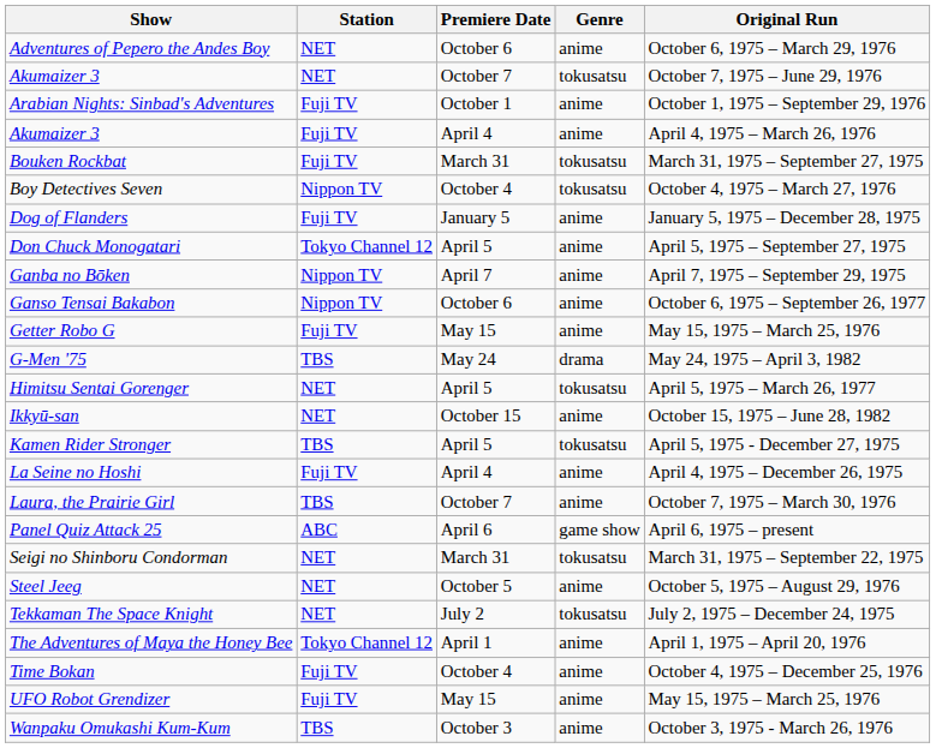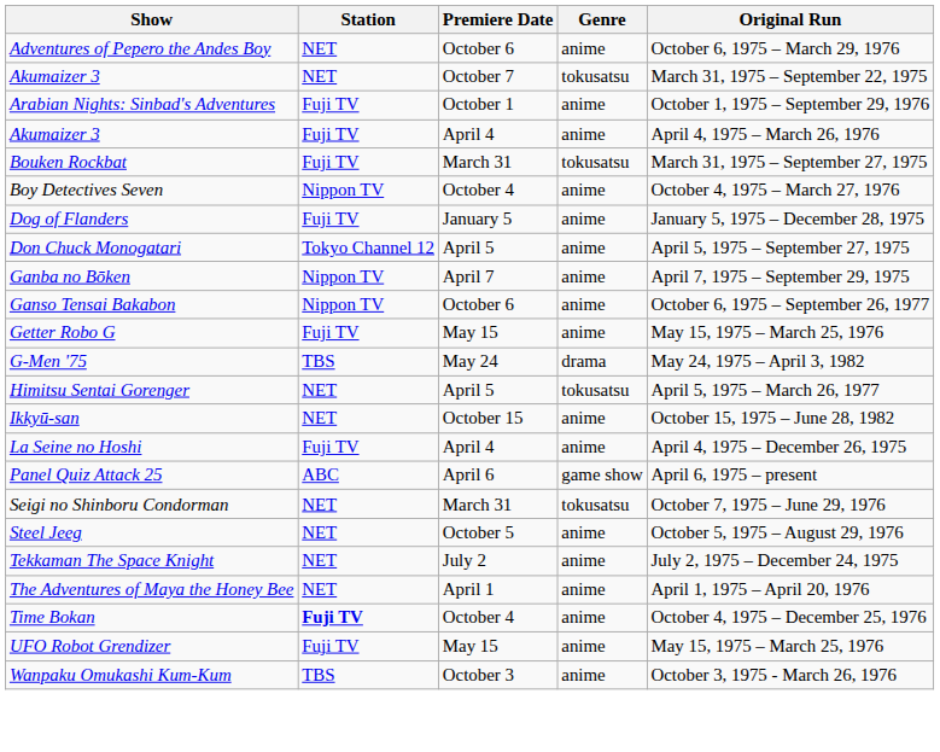 <table class="wikitable sortable">
 <tr>
 <th>Show</th>
 <th>Station</th>
 <th>Premiere Date</th>
 <th>Genre</th>
 <th>Original Run</th>
 </tr>
 <tr>
 <td><em><a href='#'>Adventures of Pepero the Andes Boy</a></em></td>
 <td><a href='#'>NET</a></td>
 <td>October 6</td>
 <td>anime</td>
 <td>October 6, 1975 – March 29, 1976</td>
 </tr>
 <tr>
 <td><em><a href='#'>Akumaizer 3</a></em></td>
 <td><a href='#'>NET</a></td>
 <td>October 7</td>
 <td>tokusatsu</td>
-<td>October 7, 1975 – June 29, 1976</td>
+<td>March 31, 1975 – September 22, 1975</td>
 </tr>
 <tr>
 <td><em><a href='#'>Arabian Nights: Sinbad's Adventures</a></em></td>
 <td><a href='#'>Fuji TV</a></td>
 <td>October 1</td>
 <td>anime</td>
 <td>October 1, 1975 – September 29, 1976</td>
 </tr>
 <tr>
 <td><em><a href='#'>Akumaizer 3</a></em></td>
 <td><a href='#'>Fuji TV</a></td>
 <td>April 4</td>
 <td>anime</td>
 <td>April 4, 1975 – March 26, 1976</td>
 </tr>
 <tr>
 <td><em><a href='#'>Bouken Rockbat</a></em></td>
 <td><a href='#'>Fuji TV</a></td>
 <td>March 31</td>
 <td>tokusatsu</td>
 <td>March 31, 1975 – September 27, 1975</td>
 </tr>
 <tr>
 <td><em>Boy Detectives Seven</em></td>
 <td><a href='#'>Nippon TV</a></td>
 <td>October 4</td>
-<td>tokusatsu</td>
+<td>anime</td>
 <td>October 4, 1975 – March 27, 1976</td>
 </tr>
 <tr>
 <td><em><a href='#'>Dog of Flanders</a></em></td>
 <td><a href='#'>Fuji TV</a></td>
 <td>January 5</td>
 <td>anime</td>
 <td>January 5, 1975 – December 28, 1975</td>
 </tr>
 <tr>
 <td><em><a href='#'>Don Chuck Monogatari</a></em></td>
 <td><a href='#'>Tokyo Channel 12</a></td>
 <td>April 5</td>
 <td>anime</td>
 <td>April 5, 1975 – September 27, 1975</td>
 </tr>
 <tr>
 <td><em><a href='#'>Ganba no Bōken</a></em></td>
 <td><a href='#'>Nippon TV</a></td>
 <td>April 7</td>
 <td>anime</td>
 <td>April 7, 1975 – September 29, 1975</td>
 </tr>
 <tr>
 <td><em><a href='#'>Ganso Tensai Bakabon</a></em></td>
 <td><a href='#'>Nippon TV</a></td>
 <td>October 6</td>
 <td>anime</td>
 <td>October 6, 1975 – September 26, 1977</td>
 </tr>
 <tr>
 <td><em><a href='#'>Getter Robo G</a></em></td>
 <td><a href='#'>Fuji TV</a></td>
 <td>May 15</td>
 <td>anime</td>
 <td>May 15, 1975 – March 25, 1976</td>
 </tr>
 <tr>
 <td><em><a href='#'>G-Men '75</a></em></td>
 <td><a href='#'>TBS</a></td>
 <td>May 24</td>
 <td>drama</td>
 <td>May 24, 1975 – April 3, 1982</td>
 </tr>
 <tr>
 <td><em><a href='#'>Himitsu Sentai Gorenger</a></em></td>
 <td><a href='#'>NET</a></td>
 <td>April 5</td>
 <td>tokusatsu</td>
 <td>April 5, 1975 – March 26, 1977</td>
 </tr>
 <tr>
 <td><em><a href='#'>Ikkyū-san</a></em></td>
 <td><a href='#'>NET</a></td>
 <td>October 15</td>
 <td>anime</td>
 <td>October 15, 1975 – June 28, 1982</td>
 </tr>
 <tr>
-<td><em><a href='#'>Kamen Rider Stronger</a></em></td>
-<td><a href='#'>TBS</a></td>
-<td>April 5</td>
-<td>tokusatsu</td>
-<td>April 5, 1975 - December 27, 1975</td>
-</tr>
-<tr>
 <td><em><a href='#'>La Seine no Hoshi</a></em></td>
 <td><a href='#'>Fuji TV</a></td>
 <td>April 4</td>
 <td>anime</td>
 <td>April 4, 1975 – December 26, 1975</td>
-</tr>
-<tr>
-<td><em><a href='#'>Laura, the Prairie Girl</a></em></td>
-<td><a href='#'>TBS</a></td>
-<td>October 7</td>
-<td>anime</td>
-<td>October 7, 1975 – March 30, 1976</td>
 </tr>
 <tr>
 <td><em><a href='#'>Panel Quiz Attack 25</a></em></td>
 <td><a href='#'>ABC</a></td>
 <td>April 6</td>
 <td>game show</td>
 <td>April 6, 1975 – present</td>
 </tr>
 <tr>
 <td><em>Seigi no Shinboru Condorman</em></td>
 <td><a href='#'>NET</a></td>
 <td>March 31</td>
 <td>tokusatsu</td>
-<td>March 31, 1975 – September 22, 1975</td>
+<td>October 7, 1975 – June 29, 1976</td>
 </tr>
 <tr>
 <td><em><a href='#'>Steel Jeeg</a></em></td>
 <td><a href='#'>NET</a></td>
 <td>October 5</td>
 <td>anime</td>
 <td>October 5, 1975 – August 29, 1976</td>
 </tr>
 <tr>
 <td><em><a href='#'>Tekkaman The Space Knight</a></em></td>
 <td><a href='#'>NET</a></td>
 <td>July 2</td>
-<td>tokusatsu</td>
+<td>anime</td>
 <td>July 2, 1975 – December 24, 1975</td>
 </tr>
 <tr>
 <td><em><a href='#'>The Adventures of Maya the Honey Bee</a></em></td>
-<td><a href='#'>Tokyo Channel 12</a></td>
+<td><a href='#'>NET</a></td>
 <td>April 1</td>
 <td>anime</td>
 <td>April 1, 1975 – April 20, 1976</td>
 </tr>
 <tr>
 <td><em><a href='#'>Time Bokan</a></em></td>
-<td><a href='#'>Fuji TV</a></td>
+<td><strong><a href='#'>Fuji TV</a></strong></td>
 <td>October 4</td>
 <td>anime</td>
 <td>October 4, 1975 – December 25, 1976</td>
 </tr>
 <tr>
 <td><em><a href='#'>UFO Robot Grendizer</a></em></td>
 <td><a href='#'>Fuji TV</a></td>
 <td>May 15</td>
 <td>anime</td>
 <td>May 15, 1975 – March 25, 1976</td>
 </tr>
 <tr>
 <td><em><a href='#'>Wanpaku Omukashi Kum-Kum</a></em></td>
 <td><a href='#'>TBS</a></td>
 <td>October 3</td>
 <td>anime</td>
 <td>October 3, 1975 - March 26, 1976</td>
 </tr>
 </table>
